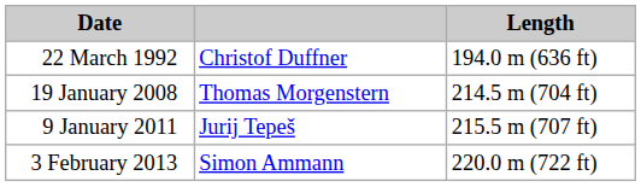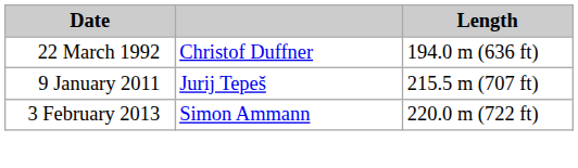 <table class="wikitable plainrowheaders" style="background:#fff; font-size:86%; line-height:15px; border:grey solid 1px; border-collapse:collapse;">
 <tr style="background:#ccc; text-align:center;">
 <th style="background:#ccc;" width="110">Date</th>
 <th style="background:#ccc;" width="150"></th>
 <th style="background:#ccc;" width="110">Length</th>
 </tr>
 <tr>
 <td align=right>22 March 1992  </td>
 <td> <a href='#'>Christof Duffner</a></td>
 <td>194.0 m (636 ft)</td>
 </tr>
 <tr>
-<td align=right>19 January 2008  </td>
-<td> <a href='#'>Thomas Morgenstern</a></td>
-<td>214.5 m (704 ft)</td>
-</tr>
-<tr>
 <td align=right>9 January 2011  </td>
 <td> <a href='#'>Jurij Tepeš</a></td>
 <td>215.5 m (707 ft)</td>
 </tr>
 <tr>
 <td align=right>3 February 2013  </td>
 <td> <a href='#'>Simon Ammann</a></td>
 <td>220.0 m (722 ft)</td>
 </tr>
 </table>
